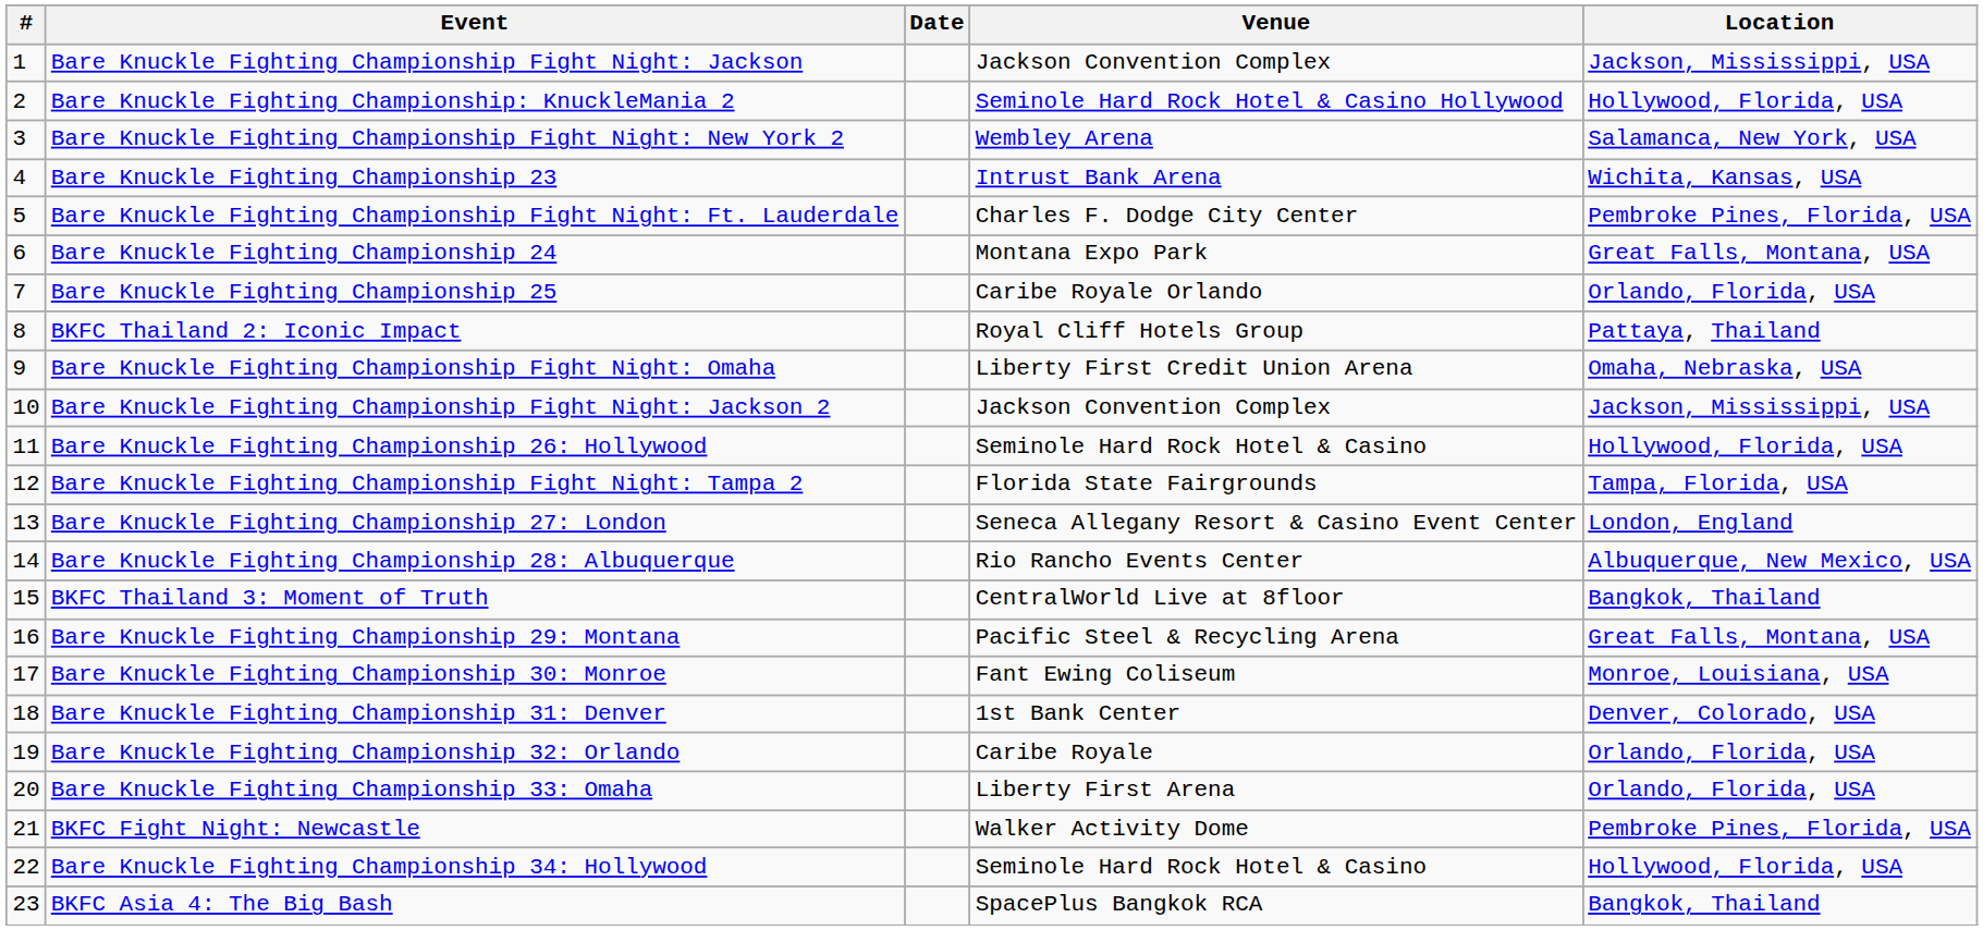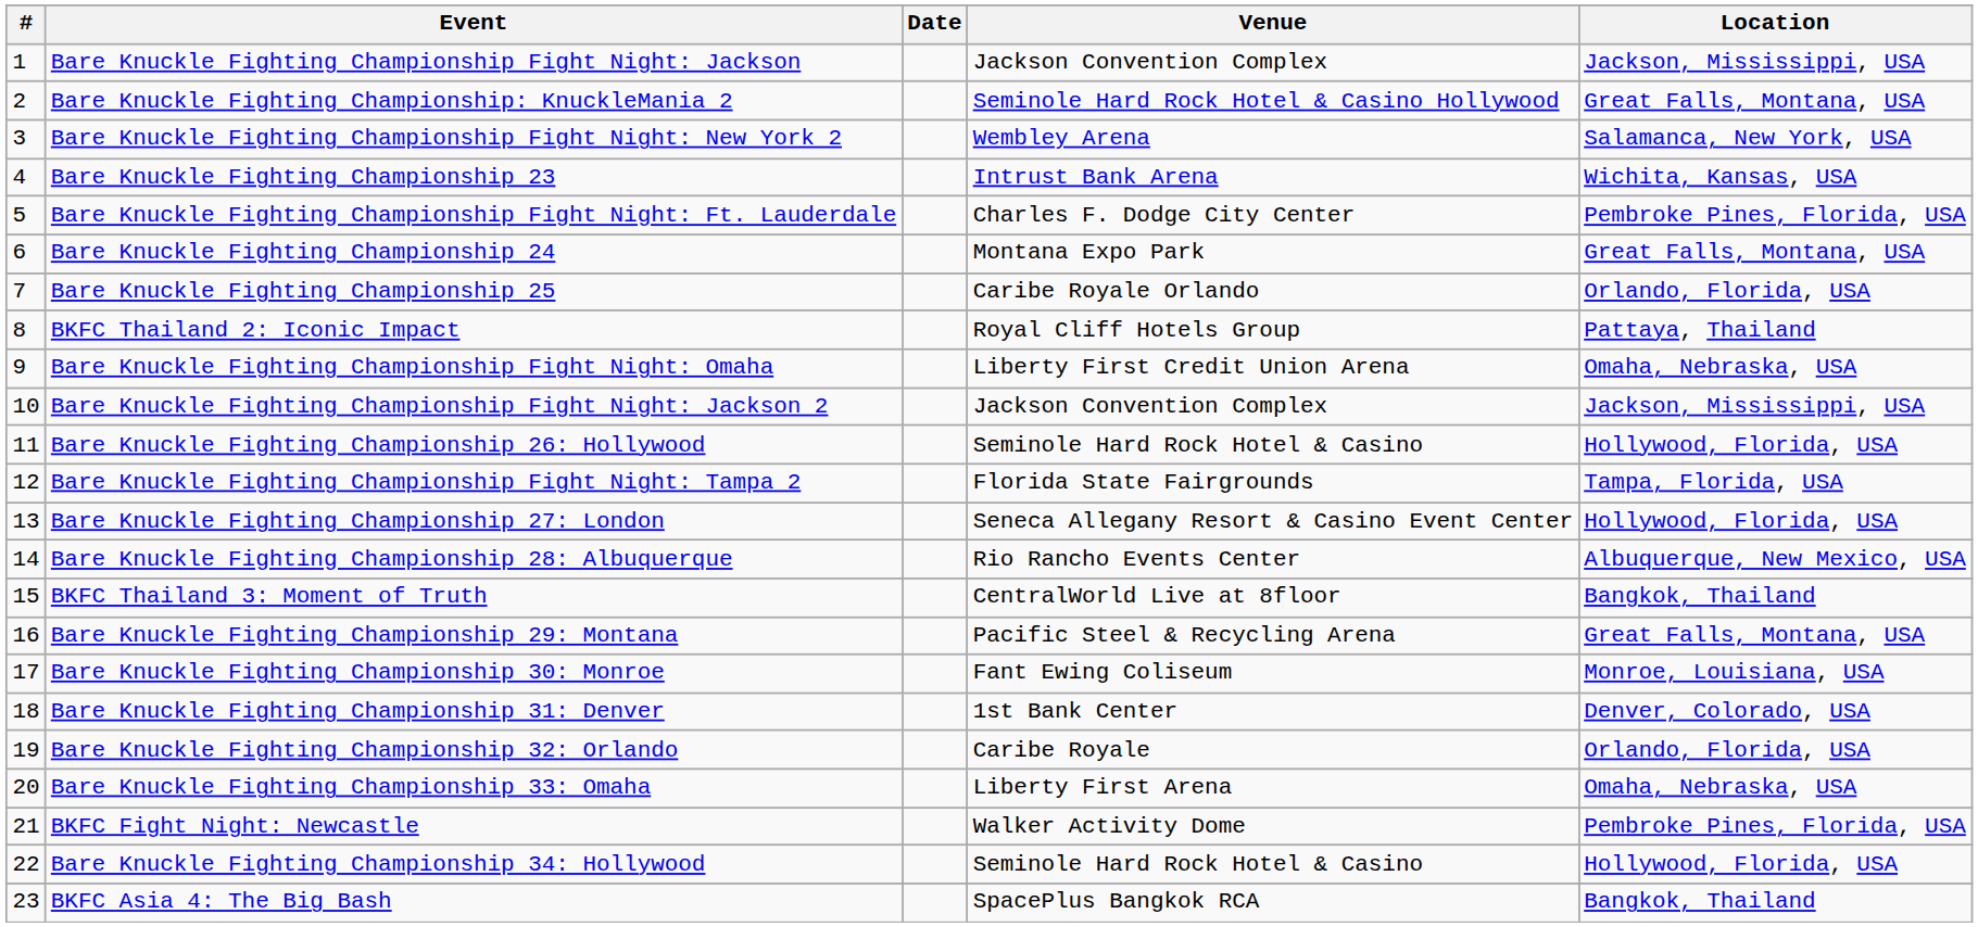 <table class="sortable wikitable succession-box" style="margin:1.0em auto; font-size:90%;">
 <tr>
 <th scope="col">#</th>
 <th scope="col">Event</th>
 <th scope="col">Date</th>
 <th scope="col">Venue</th>
 <th scope="col">Location</th>
 </tr>
 <tr>
 <td>1</td>
 <td><a href='#'>Bare Knuckle Fighting Championship Fight Night: Jackson</a></td>
 <td></td>
 <td>Jackson Convention Complex</td>
 <td> <a href='#'>Jackson, Mississippi</a>, <a href='#'>USA</a></td>
 </tr>
 <tr>
 <td>2</td>
 <td><a href='#'>Bare Knuckle Fighting Championship: KnuckleMania 2</a></td>
 <td></td>
 <td><a href='#'>Seminole Hard Rock Hotel & Casino Hollywood</a></td>
-<td> <a href='#'>Hollywood, Florida</a>, <a href='#'>USA</a></td>
+<td> <a href='#'>Great Falls, Montana</a>, <a href='#'>USA</a></td>
 </tr>
 <tr>
 <td>3</td>
 <td><a href='#'>Bare Knuckle Fighting Championship Fight Night: New York 2</a></td>
 <td></td>
 <td><a href='#'>Wembley Arena</a></td>
 <td> <a href='#'>Salamanca, New York</a>, <a href='#'>USA</a></td>
 </tr>
 <tr>
 <td>4</td>
 <td><a href='#'>Bare Knuckle Fighting Championship 23</a></td>
 <td></td>
 <td><a href='#'>Intrust Bank Arena</a></td>
 <td> <a href='#'>Wichita, Kansas</a>, <a href='#'>USA</a></td>
 </tr>
 <tr>
 <td>5</td>
 <td><a href='#'>Bare Knuckle Fighting Championship Fight Night: Ft. Lauderdale</a></td>
 <td></td>
 <td>Charles F. Dodge City Center</td>
 <td> <a href='#'>Pembroke Pines, Florida</a>, <a href='#'>USA</a></td>
 </tr>
 <tr>
 <td>6</td>
 <td><a href='#'>Bare Knuckle Fighting Championship 24</a></td>
 <td></td>
 <td>Montana Expo Park</td>
 <td> <a href='#'>Great Falls, Montana</a>, <a href='#'>USA</a></td>
 </tr>
 <tr>
 <td>7</td>
 <td><a href='#'>Bare Knuckle Fighting Championship 25</a></td>
 <td></td>
 <td>Caribe Royale Orlando</td>
 <td> <a href='#'>Orlando, Florida</a>, <a href='#'>USA</a></td>
 </tr>
 <tr>
 <td>8</td>
 <td><a href='#'>BKFC Thailand 2: Iconic Impact</a></td>
 <td></td>
 <td>Royal Cliff Hotels Group</td>
 <td> <a href='#'>Pattaya</a>, <a href='#'>Thailand</a></td>
 </tr>
 <tr>
 <td>9</td>
 <td><a href='#'>Bare Knuckle Fighting Championship Fight Night: Omaha</a></td>
 <td></td>
 <td>Liberty First Credit Union Arena</td>
 <td> <a href='#'>Omaha, Nebraska</a>, <a href='#'>USA</a></td>
 </tr>
 <tr>
 <td>10</td>
 <td><a href='#'>Bare Knuckle Fighting Championship Fight Night: Jackson 2</a></td>
 <td></td>
 <td>Jackson Convention Complex</td>
 <td> <a href='#'>Jackson, Mississippi</a>, <a href='#'>USA</a></td>
 </tr>
 <tr>
 <td>11</td>
 <td><a href='#'>Bare Knuckle Fighting Championship 26: Hollywood</a></td>
 <td></td>
 <td>Seminole Hard Rock Hotel & Casino</td>
 <td> <a href='#'>Hollywood, Florida</a>, <a href='#'>USA</a></td>
 </tr>
 <tr>
 <td>12</td>
 <td><a href='#'>Bare Knuckle Fighting Championship Fight Night: Tampa 2</a></td>
 <td></td>
 <td>Florida State Fairgrounds</td>
 <td> <a href='#'>Tampa, Florida</a>, <a href='#'>USA</a></td>
 </tr>
 <tr>
 <td>13</td>
 <td><a href='#'>Bare Knuckle Fighting Championship 27: London</a></td>
 <td></td>
 <td>Seneca Allegany Resort & Casino Event Center</td>
-<td> <a href='#'>London, England</a></td>
+<td> <a href='#'>Hollywood, Florida</a>, <a href='#'>USA</a></td>
 </tr>
 <tr>
 <td>14</td>
 <td><a href='#'>Bare Knuckle Fighting Championship 28: Albuquerque</a></td>
 <td></td>
 <td>Rio Rancho Events Center</td>
 <td> <a href='#'>Albuquerque, New Mexico</a>, <a href='#'>USA</a></td>
 </tr>
 <tr>
 <td>15</td>
 <td><a href='#'>BKFC Thailand 3: Moment of Truth</a></td>
 <td></td>
 <td>CentralWorld Live at 8floor</td>
 <td> <a href='#'>Bangkok, Thailand</a></td>
 </tr>
 <tr>
 <td>16</td>
 <td><a href='#'>Bare Knuckle Fighting Championship 29: Montana</a></td>
 <td></td>
 <td>Pacific Steel & Recycling Arena</td>
 <td> <a href='#'>Great Falls, Montana</a>, <a href='#'>USA</a></td>
 </tr>
 <tr>
 <td>17</td>
 <td><a href='#'>Bare Knuckle Fighting Championship 30: Monroe</a></td>
 <td></td>
 <td>Fant Ewing Coliseum</td>
 <td> <a href='#'>Monroe, Louisiana</a>, <a href='#'>USA</a></td>
 </tr>
 <tr>
 <td>18</td>
 <td><a href='#'>Bare Knuckle Fighting Championship 31: Denver</a></td>
 <td></td>
 <td>1st Bank Center</td>
 <td> <a href='#'>Denver, Colorado</a>, <a href='#'>USA</a></td>
 </tr>
 <tr>
 <td>19</td>
 <td><a href='#'>Bare Knuckle Fighting Championship 32: Orlando</a></td>
 <td></td>
 <td>Caribe Royale</td>
 <td> <a href='#'>Orlando, Florida</a>, <a href='#'>USA</a></td>
 </tr>
 <tr>
 <td>20</td>
 <td><a href='#'>Bare Knuckle Fighting Championship 33: Omaha</a></td>
 <td></td>
 <td>Liberty First Arena</td>
-<td> <a href='#'>Orlando, Florida</a>, <a href='#'>USA</a></td>
+<td> <a href='#'>Omaha, Nebraska</a>, <a href='#'>USA</a></td>
 </tr>
 <tr>
 <td>21</td>
 <td><a href='#'>BKFC Fight Night: Newcastle</a></td>
 <td></td>
 <td>Walker Activity Dome</td>
 <td> <a href='#'>Pembroke Pines, Florida</a>, <a href='#'>USA</a></td>
 </tr>
 <tr>
 <td>22</td>
 <td><a href='#'>Bare Knuckle Fighting Championship 34: Hollywood</a></td>
 <td></td>
 <td>Seminole Hard Rock Hotel & Casino</td>
 <td> <a href='#'>Hollywood, Florida</a>, <a href='#'>USA</a></td>
 </tr>
 <tr>
 <td>23</td>
 <td><a href='#'>BKFC Asia 4: The Big Bash</a></td>
 <td></td>
 <td>SpacePlus Bangkok RCA</td>
 <td> <a href='#'>Bangkok, Thailand</a></td>
 </tr>
 </table>
